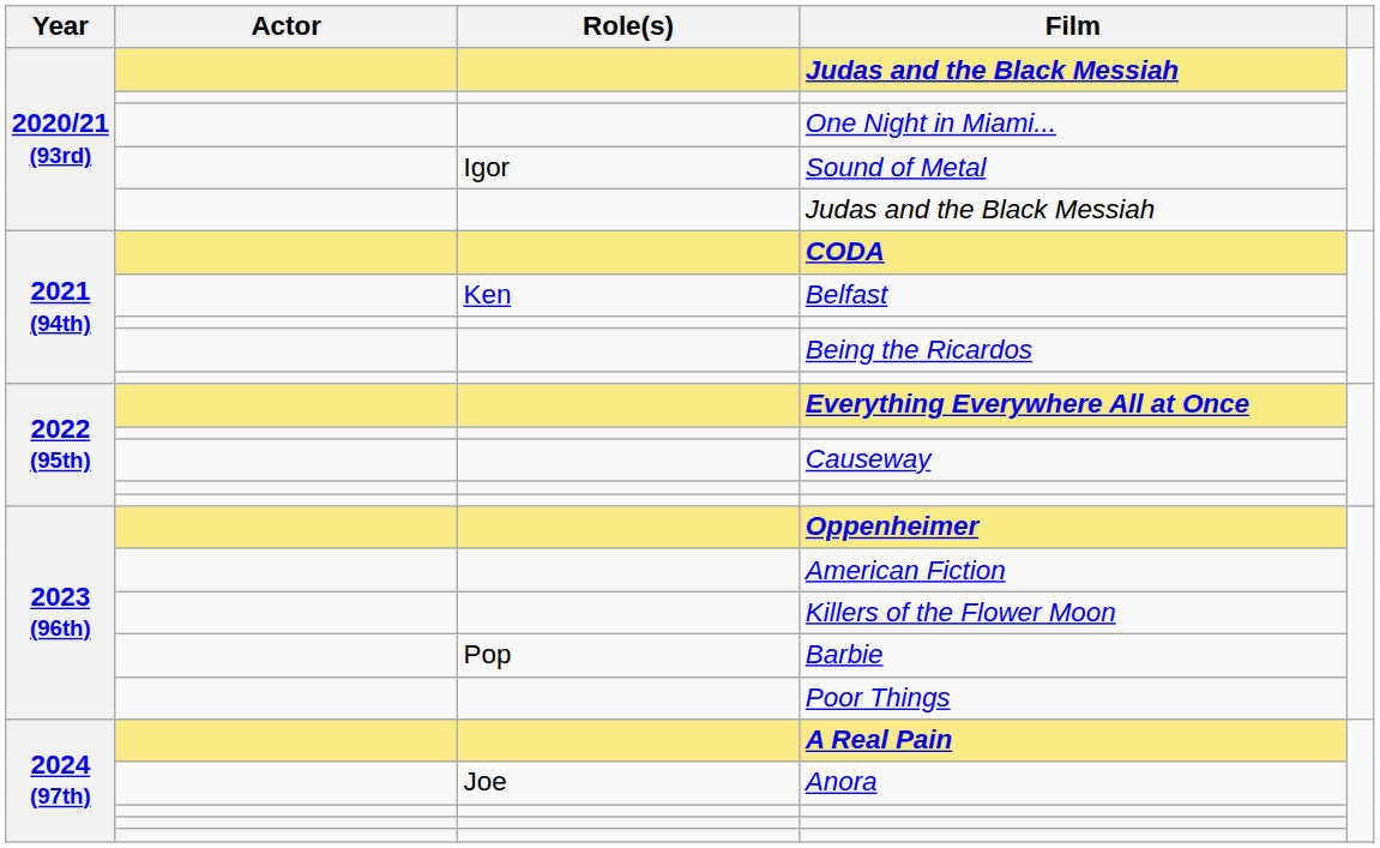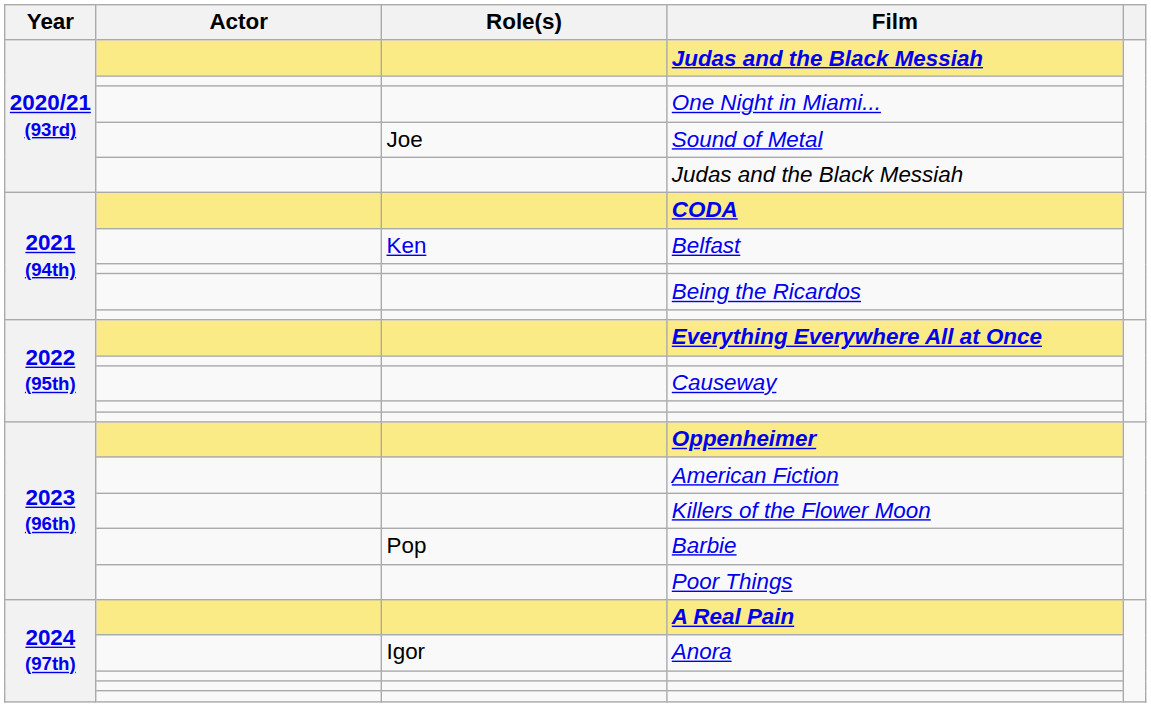 <table class="wikitable sortable" style="text-align:left;">
 <tr>
 <th scope="col" style="width:8%;">Year</th>
 <th scope="col" style="width:25%;">Actor</th>
 <th scope="col" style="width:25%;">Role(s)</th>
 <th scope="col" style="width:40%;">Film</th>
 <th scope="col" style="width:2%;" class="unsortable"></th>
 </tr>
 <tr>
 <th scope="row" rowspan=5 style="text-align:center"><a href='#'>2020/21</a><br><small><a href='#'>(93rd)</a><br></small></th>
 <td style="background:#FAEB86"><strong> </strong></td>
 <td style="background:#FAEB86"><strong></strong></td>
 <td style="background:#FAEB86"><strong><em><a href='#'>Judas and the Black Messiah</a></em></strong></td>
 <td rowspan="5"></td>
 </tr>
 <tr>
 <td></td>
 <td></td>
 <td></td>
 </tr>
 <tr>
 <td></td>
 <td></td>
 <td><em><a href='#'>One Night in Miami...</a></em></td>
 </tr>
 <tr>
 <td></td>
-<td>Igor</td>
+<td>Joe</td>
 <td><em><a href='#'>Sound of Metal</a></em></td>
 </tr>
 <tr>
 <td></td>
 <td></td>
 <td><em>Judas and the Black Messiah</em></td>
 </tr>
 <tr>
 <th scope="row" rowspan=5 style="text-align:center"><a href='#'>2021</a><br><small><a href='#'>(94th)</a></small></th>
 <td style="background:#FAEB86"><strong> </strong></td>
 <td style="background:#FAEB86"><strong></strong></td>
 <td style="background:#FAEB86"><strong><em><a href='#'>CODA</a></em></strong></td>
 <td rowspan="5"></td>
 </tr>
 <tr>
 <td></td>
 <td><a href='#'>Ken</a></td>
 <td><em><a href='#'>Belfast</a></em></td>
 </tr>
 <tr>
 <td></td>
 <td></td>
 <td></td>
 </tr>
 <tr>
 <td></td>
 <td></td>
 <td><em><a href='#'>Being the Ricardos</a></em></td>
 </tr>
 <tr>
 <td></td>
 <td></td>
 <td></td>
 </tr>
 <tr>
 <th scope="row" rowspan=5 style="text-align:center"><a href='#'>2022</a><br><small><a href='#'>(95th)</a></small></th>
 <td style="background:#FAEB86"><strong> </strong></td>
 <td style="background:#FAEB86"><strong></strong></td>
 <td style="background:#FAEB86"><strong><em><a href='#'>Everything Everywhere All at Once</a></em></strong></td>
 <td rowspan="5"></td>
 </tr>
 <tr>
 <td></td>
 <td></td>
 <td></td>
 </tr>
 <tr>
 <td></td>
 <td></td>
 <td><em><a href='#'>Causeway</a></em></td>
 </tr>
 <tr>
 <td></td>
 <td></td>
 <td></td>
 </tr>
 <tr>
 <td></td>
 <td></td>
 <td></td>
 </tr>
 <tr>
 <th scope="row" rowspan=5 style="text-align:center"><a href='#'>2023</a><br><small><a href='#'>(96th)</a></small></th>
 <td style="background:#FAEB86"><strong> </strong></td>
 <td style="background:#FAEB86"><strong></strong></td>
 <td style="background:#FAEB86"><strong><em><a href='#'>Oppenheimer</a></em></strong></td>
 <td rowspan="5"></td>
 </tr>
 <tr>
 <td></td>
 <td></td>
 <td><em><a href='#'>American Fiction</a></em></td>
 </tr>
 <tr>
 <td></td>
 <td></td>
 <td><em><a href='#'>Killers of the Flower Moon</a></em></td>
 </tr>
 <tr>
 <td></td>
 <td>Pop</td>
 <td><em><a href='#'>Barbie</a></em></td>
 </tr>
 <tr>
 <td></td>
 <td></td>
 <td><em><a href='#'>Poor Things</a></em></td>
 </tr>
 <tr>
 <th scope="row" rowspan=5 style="text-align:center"><a href='#'>2024</a><br><small><a href='#'>(97th)</a></small></th>
 <td style="background:#FAEB86"><strong> </strong></td>
 <td style="background:#FAEB86"><strong></strong></td>
 <td style="background:#FAEB86"><strong><em><a href='#'>A Real Pain</a></em></strong></td>
 <td rowspan="5"></td>
 </tr>
 <tr>
 <td></td>
-<td>Joe</td>
+<td>Igor</td>
 <td><em><a href='#'>Anora</a></em></td>
 </tr>
 <tr>
 <td></td>
 <td></td>
 <td></td>
 </tr>
 <tr>
 <td></td>
 <td></td>
 <td></td>
 </tr>
 <tr>
 <td></td>
 <td></td>
 <td></td>
 </tr>
 </table>
